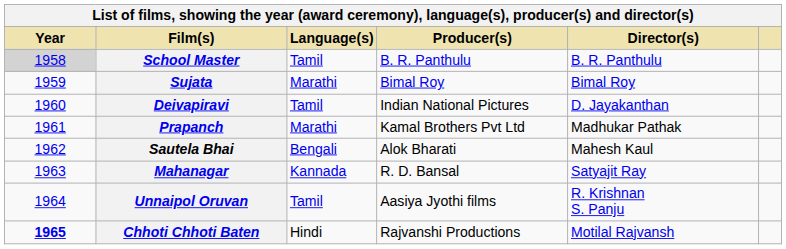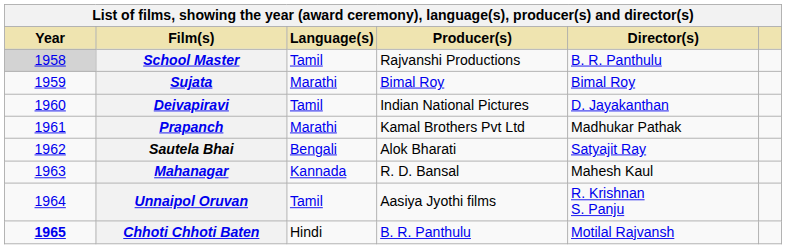 <table class="wikitable sortable plainrowheaders" style="width:100%">
 <tr>
 <th colspan="6">List of films, showing the year (award ceremony), language(s), producer(s) and director(s)</th>
 </tr>
 <tr>
 <th scope="col" style="background-color:#EFE4B0;width:12%">Year</th>
 <th scope="col" style="background-color:#EFE4B0;width:25%;">Film(s)</th>
 <th scope="col" style="background-color:#EFE4B0;width:10%;">Language(s)</th>
 <th scope="col" style="background-color:#EFE4B0;width:25%;">Producer(s)</th>
 <th scope="col" style="background-color:#EFE4B0;width:25%;">Director(s)</th>
 <th scope="col" style="background-color:#EFE4B0;width:3%;" class="unsortable"></th>
 </tr>
 <tr>
 <td style="background: lightgrey; text-align:center;"><a href='#'>1958<br></a></td>
 <th scope="row"><em><a href='#'>School Master</a></em></th>
 <td><a href='#'>Tamil</a></td>
-<td><a href='#'>B. R. Panthulu</a></td>
+<td>Rajvanshi Productions</td>
 <td><a href='#'>B. R. Panthulu</a></td>
 <td align="center"></td>
 </tr>
 <tr>
 <td style="text-align:center;"><a href='#'>1959<br></a></td>
 <th scope="row"><em><a href='#'>Sujata</a></em></th>
 <td><a href='#'>Marathi</a></td>
 <td><a href='#'>Bimal Roy</a></td>
 <td><a href='#'>Bimal Roy</a></td>
 <td align="center"></td>
 </tr>
 <tr>
 <td style="text-align:center;"><a href='#'>1960<br></a></td>
 <th scope="row"><em><a href='#'>Deivapiravi</a></em></th>
 <td><a href='#'>Tamil</a></td>
 <td>Indian National Pictures</td>
 <td><a href='#'>D. Jayakanthan</a></td>
 <td align="center"></td>
 </tr>
 <tr>
 <td style="text-align:center;"><a href='#'>1961<br></a></td>
 <th scope="row"><em><a href='#'>Prapanch</a></em></th>
 <td><a href='#'>Marathi</a></td>
 <td>Kamal Brothers Pvt Ltd</td>
 <td>Madhukar Pathak</td>
 <td align="center"></td>
 </tr>
 <tr>
 <td style="text-align:center;"><a href='#'>1962<br></a></td>
 <th scope="row"><em>Sautela Bhai</em></th>
 <td><a href='#'>Bengali</a></td>
 <td>Alok Bharati</td>
-<td>Mahesh Kaul</td>
+<td><a href='#'>Satyajit Ray</a></td>
 <td align="center"></td>
 </tr>
 <tr>
 <td style="text-align:center;"><a href='#'>1963<br></a></td>
 <th scope="row"><em><a href='#'>Mahanagar</a></em></th>
 <td><a href='#'>Kannada</a></td>
 <td>R. D. Bansal</td>
-<td><a href='#'>Satyajit Ray</a></td>
+<td>Mahesh Kaul</td>
 <td align="center"></td>
 </tr>
 <tr>
 <td style="text-align:center;"><a href='#'>1964<br></a></td>
 <th scope="row"><em><a href='#'>Unnaipol Oruvan</a></em></th>
 <td><a href='#'>Tamil</a></td>
 <td>Aasiya Jyothi films</td>
 <td><a href='#'>R. Krishnan<br>S. Panju</a></td>
 <td align="center"></td>
 </tr>
 <tr>
 <td style="text-align:center;"><strong><a href='#'>1965<br></a></strong></td>
 <th scope="row"><em><a href='#'>Chhoti Chhoti Baten</a></em></th>
 <td>Hindi</td>
-<td>Rajvanshi Productions</td>
+<td><a href='#'>B. R. Panthulu</a></td>
 <td><a href='#'>Motilal Rajvansh</a></td>
 <td align="center"></td>
 </tr>
 </table>
